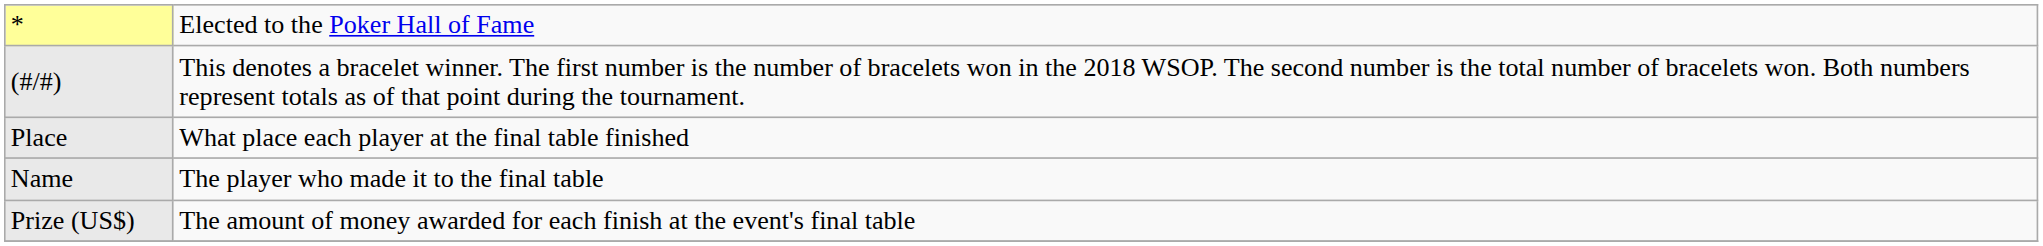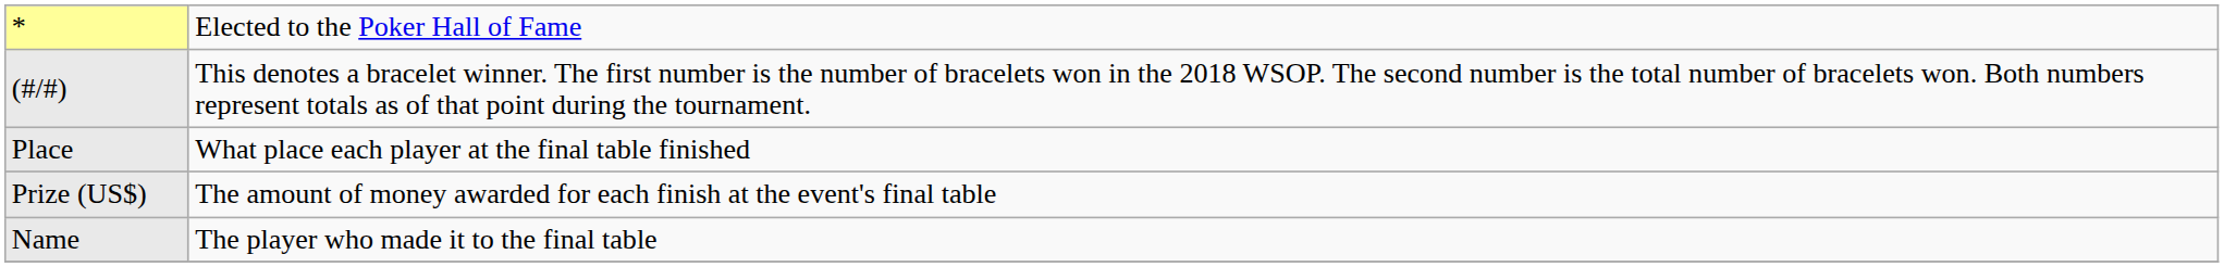 <table class="wikitable">
 <tr>
 <td style="background-color:#FFFF99; width:6em;">*</td>
 <td>Elected to the <a href='#'>Poker Hall of Fame</a></td>
 </tr>
 <tr>
 <td style="background-color: #E9E9E9;">(#/#)</td>
 <td>This denotes a bracelet winner. The first number is the number of bracelets won in the 2018 WSOP. The second number is the total number of bracelets won. Both numbers represent totals as of that point during the tournament.</td>
 </tr>
 <tr>
 <td style="background: #E9E9E9;">Place</td>
 <td>What place each player at the final table finished</td>
 </tr>
 <tr>
+<td style="background: #E9E9E9;">Prize (US$)</td>
+<td>The amount of money awarded for each finish at the event's final table</td>
+</tr>
+<tr>
 <td style="background: #E9E9E9;">Name</td>
 <td>The player who made it to the final table</td>
 </tr>
 <tr>
-<td style="background: #E9E9E9;">Prize (US$)</td>
-<td>The amount of money awarded for each finish at the event's final table</td>
-</tr>
-<tr>
 </tr>
 </table>
